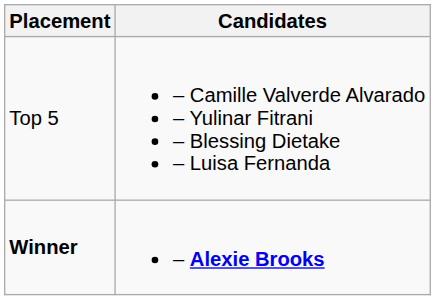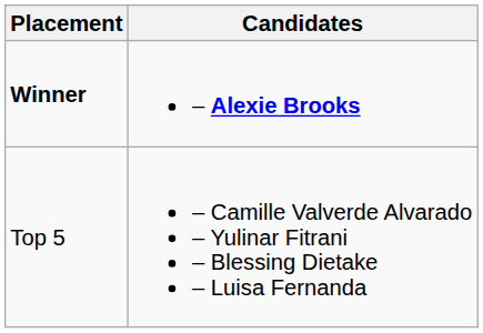 <table class="wikitable sortable" style="font-size:95%;">
 <tr>
 <th>Placement</th>
 <th>Candidates</th>
 </tr>
 <tr>
+<td><strong>Winner</strong></td>
+<td><br><ul><li> – <strong><a href='#'>Alexie Brooks</a></strong></li></ul></td>
+</tr>
+<tr>
 <td>Top 5</td>
 <td><br><ul><li> – Camille Valverde Alvarado</li><li> – Yulinar Fitrani</li><li> – Blessing Dietake</li><li> – Luisa Fernanda</li></ul></td>
 </tr>
-<tr>
-<td><strong>Winner</strong></td>
-<td><br><ul><li> – <strong><a href='#'>Alexie Brooks</a></strong></li></ul></td>
-</tr>
 </table>
